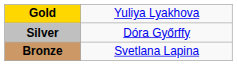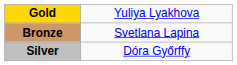 <table class="wikitable" style="text-align:center; " width="35%">
 <tr>
 <td bgcolor="gold"><strong>Gold</strong></td>
 <td><a href='#'>Yuliya Lyakhova</a><br>  <small><em></em></small></td>
 </tr>
 <tr>
+<td bgcolor="CC9966"><strong>Bronze</strong></td>
+<td><a href='#'>Svetlana Lapina</a><br>  <small><em></em></small></td>
+</tr>
+<tr>
 <td bgcolor="silver"><strong>Silver</strong></td>
 <td><a href='#'>Dóra Győrffy</a><br>  <small><em></em></small></td>
 </tr>
-<tr>
-<td bgcolor="CC9966"><strong>Bronze</strong></td>
-<td><a href='#'>Svetlana Lapina</a><br>  <small><em></em></small></td>
-</tr>
 </table>
